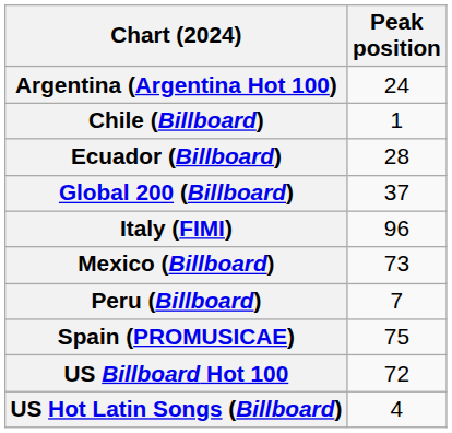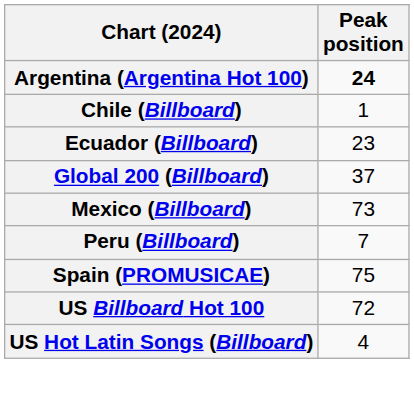 <table class="wikitable sortable plainrowheaders" style="text-align:center">
 <tr>
 <th scope="col">Chart (2024)</th>
 <th scope="col">Peak<br>position</th>
 </tr>
 <tr>
 <th scope="row">Argentina (<a href='#'>Argentina Hot 100</a>)</th>
-<td>24</td>
+<td><strong>24</strong></td>
 </tr>
 <tr>
 <th scope="row">Chile (<em><a href='#'>Billboard</a></em>)</th>
 <td>1</td>
 </tr>
 <tr>
 <th scope="row">Ecuador (<em><a href='#'>Billboard</a></em>)</th>
-<td>28</td>
+<td>23</td>
 </tr>
 <tr>
 <th scope="row"><a href='#'>Global 200</a> (<em><a href='#'>Billboard</a></em>)</th>
 <td>37</td>
-</tr>
-<tr>
-<th scope="row">Italy (<a href='#'>FIMI</a>)</th>
-<td>96</td>
 </tr>
 <tr>
 <th scope="row">Mexico (<em><a href='#'>Billboard</a></em>)</th>
 <td>73</td>
 </tr>
 <tr>
 <th scope="row">Peru (<em><a href='#'>Billboard</a></em>)</th>
 <td>7</td>
 </tr>
 <tr>
 <th scope="row">Spain (<a href='#'>PROMUSICAE</a>)</th>
 <td>75</td>
 </tr>
 <tr>
 <th scope="row">US <a href='#'><em>Billboard</em> Hot 100</a></th>
 <td>72</td>
 </tr>
 <tr>
 <th scope="row">US <a href='#'>Hot Latin Songs</a> (<em><a href='#'>Billboard</a></em>)</th>
 <td>4</td>
 </tr>
 </table>
